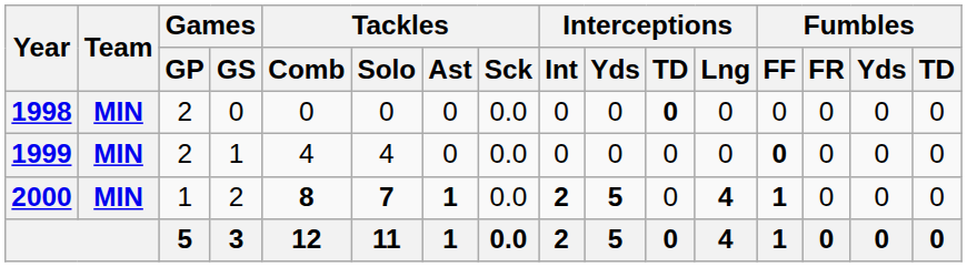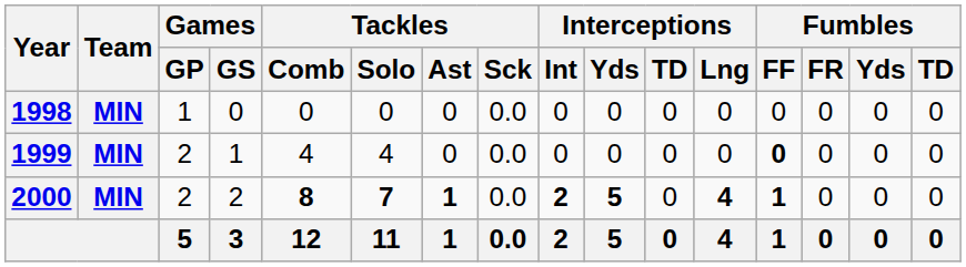 <table class="wikitable" style="text-align:center">
 <tr>
 <th rowspan="2">Year</th>
 <th rowspan="2">Team</th>
 <th colspan="2">Games</th>
 <th colspan="4">Tackles</th>
 <th colspan="4">Interceptions</th>
 <th colspan="4">Fumbles</th>
 </tr>
 <tr>
 <th>GP</th>
 <th>GS</th>
 <th>Comb</th>
 <th>Solo</th>
 <th>Ast</th>
 <th>Sck</th>
 <th>Int</th>
 <th>Yds</th>
 <th>TD</th>
 <th>Lng</th>
 <th>FF</th>
 <th>FR</th>
 <th>Yds</th>
 <th>TD</th>
 </tr>
 <tr>
 <th><a href='#'>1998</a></th>
 <th><a href='#'>MIN</a></th>
-<td>2</td>
+<td>1</td>
 <td>0</td>
 <td>0</td>
 <td>0</td>
 <td>0</td>
 <td>0.0</td>
 <td>0</td>
 <td>0</td>
-<td><strong>0</strong></td>
+<td>0</td>
 <td>0</td>
 <td>0</td>
 <td>0</td>
 <td>0</td>
 <td>0</td>
 </tr>
 <tr>
 <th><a href='#'>1999</a></th>
 <th><a href='#'>MIN</a></th>
 <td>2</td>
 <td>1</td>
 <td>4</td>
 <td>4</td>
 <td>0</td>
 <td>0.0</td>
 <td>0</td>
 <td>0</td>
 <td>0</td>
 <td>0</td>
 <td><strong>0</strong></td>
 <td>0</td>
 <td>0</td>
 <td>0</td>
 </tr>
 <tr>
 <th><a href='#'>2000</a></th>
 <th><a href='#'>MIN</a></th>
-<td>1</td>
+<td>2</td>
 <td>2</td>
 <td><strong>8</strong></td>
 <td><strong>7</strong></td>
 <td><strong>1</strong></td>
 <td>0.0</td>
 <td><strong>2</strong></td>
 <td><strong>5</strong></td>
 <td>0</td>
 <td><strong>4</strong></td>
 <td><strong>1</strong></td>
 <td>0</td>
 <td>0</td>
 <td>0</td>
 </tr>
 <tr>
 <th colspan="2"></th>
 <th>5</th>
 <th>3</th>
 <th>12</th>
 <th>11</th>
 <th>1</th>
 <th>0.0</th>
 <th>2</th>
 <th>5</th>
 <th>0</th>
 <th>4</th>
 <th>1</th>
 <th>0</th>
 <th>0</th>
 <th>0</th>
 </tr>
 </table>
